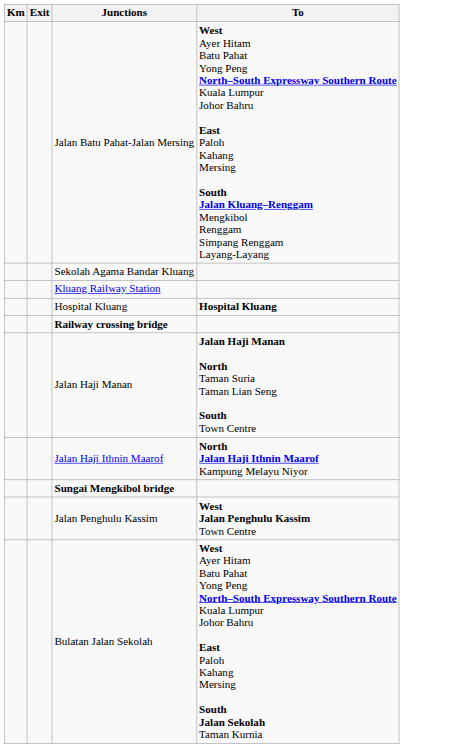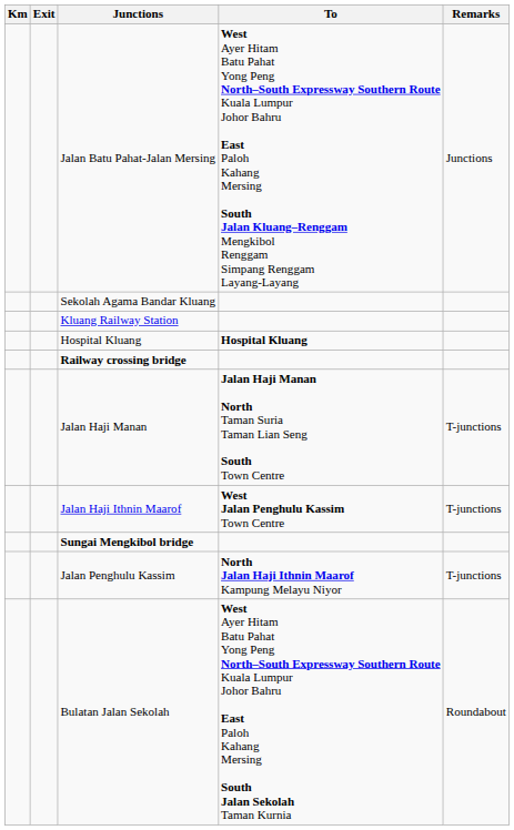 <table class="wikitable">
 <tr>
 <th>Km</th>
 <th>Exit</th>
 <th>Junctions</th>
 <th>To</th>
+<th>Remarks</th>
 </tr>
 <tr>
 <td></td>
 <td></td>
 <td>Jalan Batu Pahat-Jalan Mersing</td>
 <td><strong>West</strong><br> Ayer Hitam<br> Batu Pahat<br> Yong Peng<br>  <strong><a href='#'>North–South Expressway Southern Route</a></strong><br>Kuala Lumpur<br>Johor Bahru<br><br><strong>East</strong><br> Paloh<br> Kahang<br>  Mersing<br><br><strong>South </strong><br> <strong><a href='#'>Jalan Kluang–Renggam</a></strong><br>Mengkibol<br>Renggam<br>Simpang Renggam<br>Layang-Layang</td>
+<td>Junctions</td>
 </tr>
 <tr>
 <td></td>
 <td></td>
 <td>Sekolah Agama Bandar Kluang</td>
+<td></td>
 <td></td>
 </tr>
 <tr>
 <td></td>
 <td></td>
 <td><a href='#'>Kluang Railway Station</a></td>
 <td></td>
+<td></td>
 </tr>
 <tr>
 <td></td>
 <td></td>
 <td>Hospital Kluang </td>
 <td><strong>Hospital Kluang</strong> </td>
+<td></td>
 </tr>
 <tr>
 <td></td>
 <td></td>
 <td><strong>Railway crossing bridge</strong></td>
+<td></td>
 <td></td>
 </tr>
 <tr>
 <td></td>
 <td></td>
 <td>Jalan Haji Manan</td>
 <td><strong>Jalan Haji Manan</strong><br><br><strong>North</strong><br>Taman Suria<br>Taman Lian Seng<br><br><strong>South </strong><br>Town Centre</td>
+<td>T-junctions</td>
 </tr>
 <tr>
 <td></td>
 <td></td>
 <td><a href='#'>Jalan Haji Ithnin Maarof</a></td>
-<td><strong>North</strong><br> <strong><a href='#'>Jalan Haji Ithnin Maarof</a></strong><br>Kampung Melayu Niyor</td>
+<td><strong>West</strong><br><strong>Jalan Penghulu Kassim</strong><br>Town Centre</td>
+<td>T-junctions</td>
 </tr>
 <tr>
 <td></td>
 <td></td>
 <td><strong>Sungai Mengkibol bridge</strong></td>
 <td></td>
+<td></td>
 </tr>
 <tr>
 <td></td>
 <td></td>
 <td>Jalan Penghulu Kassim</td>
-<td><strong>West</strong><br><strong>Jalan Penghulu Kassim</strong><br>Town Centre</td>
+<td><strong>North</strong><br> <strong><a href='#'>Jalan Haji Ithnin Maarof</a></strong><br>Kampung Melayu Niyor</td>
+<td>T-junctions</td>
 </tr>
 <tr>
 <td></td>
 <td></td>
 <td>Bulatan Jalan Sekolah</td>
 <td><strong>West</strong><br> Ayer Hitam<br> Batu Pahat<br> Yong Peng<br>  <strong><a href='#'>North–South Expressway Southern Route</a></strong><br>Kuala Lumpur<br>Johor Bahru<br><br><strong>East</strong><br> Paloh<br> Kahang<br>  Mersing<br><br><strong>South </strong><br><strong>Jalan Sekolah</strong><br>Taman Kurnia</td>
+<td>Roundabout</td>
 </tr>
 </table>
